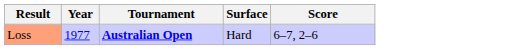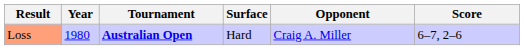 <table class="sortable wikitable">
 <tr>
 <th style="width:65px;">Result</th>
 <th style="width:40px;">Year</th>
 <th style="width:150px;">Tournament</th>
 <th style="width:50px;">Surface</th>
+<th style="width:175px;">Opponent</th>
 <th style="width:125px;" class="unsortable">Score</th>
 </tr>
 <tr style="background:#ccccff;">
 <td style="background:#ffa07a;">Loss</td>
-<td><a href='#'>1977</a></td>
+<td><a href='#'>1980</a></td>
 <td><strong><a href='#'>Australian Open</a></strong></td>
 <td>Hard</td>
+<td> <a href='#'>Craig A. Miller</a></td>
 <td>6–7, 2–6</td>
 </tr>
 </table>
